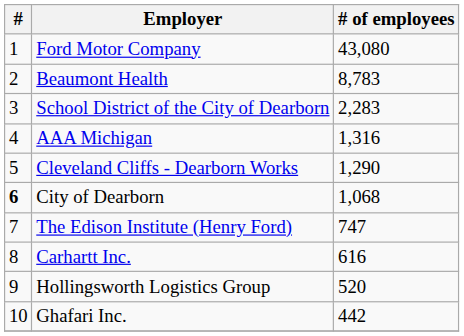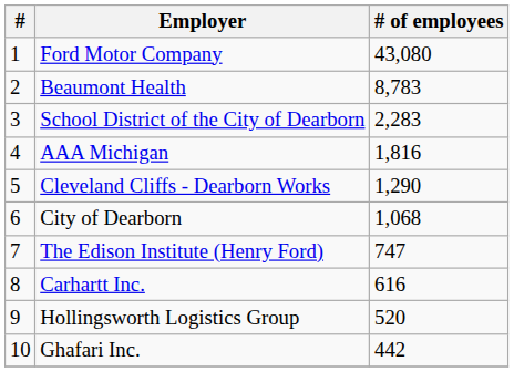 <table class="wikitable">
 <tr>
 <th>#</th>
 <th>Employer</th>
 <th># of employees</th>
 </tr>
 <tr>
 <td>1</td>
 <td><a href='#'>Ford Motor Company</a></td>
 <td>43,080</td>
 </tr>
 <tr>
 <td>2</td>
 <td><a href='#'>Beaumont Health</a></td>
 <td>8,783</td>
 </tr>
 <tr>
 <td>3</td>
 <td><a href='#'>School District of the City of Dearborn</a></td>
 <td>2,283</td>
 </tr>
 <tr>
 <td>4</td>
 <td><a href='#'>AAA Michigan</a></td>
-<td>1,316</td>
+<td>1,816</td>
 </tr>
 <tr>
 <td>5</td>
 <td><a href='#'>Cleveland Cliffs - Dearborn Works</a></td>
 <td>1,290</td>
 </tr>
 <tr>
-<td><strong>6</strong></td>
+<td>6</td>
 <td>City of Dearborn</td>
 <td>1,068</td>
 </tr>
 <tr>
 <td>7</td>
 <td><a href='#'>The Edison Institute (Henry Ford)</a></td>
 <td>747</td>
 </tr>
 <tr>
 <td>8</td>
 <td><a href='#'>Carhartt Inc.</a></td>
 <td>616</td>
 </tr>
 <tr>
 <td>9</td>
 <td>Hollingsworth Logistics Group</td>
 <td>520</td>
 </tr>
 <tr>
 <td>10</td>
 <td>Ghafari Inc.</td>
 <td>442</td>
 </tr>
 <tr>
 </tr>
 </table>
